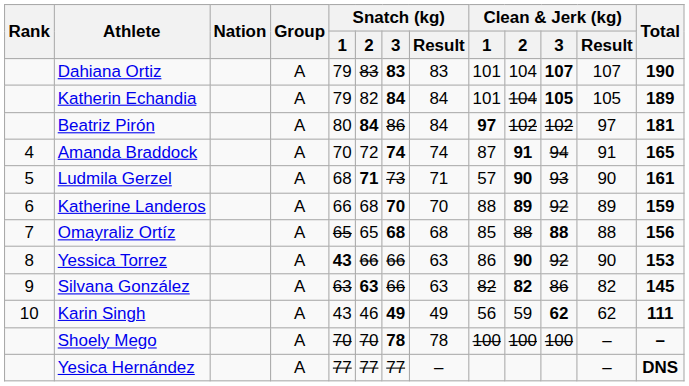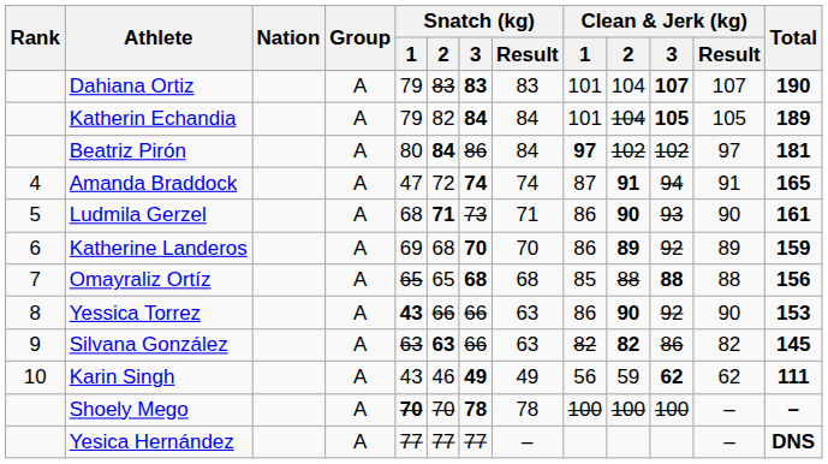 <table class="wikitable sortable" style="text-align:center;">
 <tr>
 <th rowspan=2>Rank</th>
 <th rowspan=2>Athlete</th>
 <th rowspan=2>Nation</th>
 <th rowspan=2>Group</th>
 <th colspan=4>Snatch (kg)</th>
 <th colspan=4>Clean & Jerk (kg)</th>
 <th rowspan=2>Total</th>
 </tr>
 <tr>
 <th>1</th>
 <th>2</th>
 <th>3</th>
 <th>Result</th>
 <th>1</th>
 <th>2</th>
 <th>3</th>
 <th>Result</th>
 </tr>
 <tr>
 <td></td>
 <td align=left><a href='#'>Dahiana Ortiz</a></td>
 <td align=left></td>
 <td>A</td>
 <td>79</td>
 <td><s>83</s></td>
 <td><strong>83</strong></td>
 <td>83</td>
 <td>101</td>
 <td>104</td>
 <td><strong>107</strong></td>
 <td>107</td>
 <td><strong>190</strong></td>
 </tr>
 <tr>
 <td></td>
 <td align=left><a href='#'>Katherin Echandia</a></td>
 <td align=left></td>
 <td>A</td>
 <td>79</td>
 <td>82</td>
 <td><strong>84</strong></td>
 <td>84</td>
 <td>101</td>
 <td><s>104</s></td>
 <td><strong>105</strong></td>
 <td>105</td>
 <td><strong>189</strong></td>
 </tr>
 <tr>
 <td></td>
 <td align=left><a href='#'>Beatriz Pirón</a></td>
 <td align=left></td>
 <td>A</td>
 <td>80</td>
 <td><strong>84</strong></td>
 <td><s>86</s></td>
 <td>84</td>
 <td><strong>97</strong></td>
 <td><s>102</s></td>
 <td><s>102</s></td>
 <td>97</td>
 <td><strong>181</strong></td>
 </tr>
 <tr>
 <td>4</td>
 <td align=left><a href='#'>Amanda Braddock</a></td>
 <td align=left></td>
 <td>A</td>
-<td>70</td>
+<td>47</td>
 <td>72</td>
 <td><strong>74</strong></td>
 <td>74</td>
 <td>87</td>
 <td><strong>91</strong></td>
 <td><s>94</s></td>
 <td>91</td>
 <td><strong>165</strong></td>
 </tr>
 <tr>
 <td>5</td>
 <td align=left><a href='#'>Ludmila Gerzel</a></td>
 <td align=left></td>
 <td>A</td>
 <td>68</td>
 <td><strong>71</strong></td>
 <td><s>73</s></td>
 <td>71</td>
-<td>57</td>
+<td>86</td>
 <td><strong>90</strong></td>
 <td><s>93</s></td>
 <td>90</td>
 <td><strong>161</strong></td>
 </tr>
 <tr>
 <td>6</td>
 <td align=left><a href='#'>Katherine Landeros</a></td>
 <td align=left></td>
 <td>A</td>
-<td>66</td>
+<td>69</td>
 <td>68</td>
 <td><strong>70</strong></td>
 <td>70</td>
-<td>88</td>
+<td>86</td>
 <td><strong>89</strong></td>
 <td><s>92</s></td>
 <td>89</td>
 <td><strong>159</strong></td>
 </tr>
 <tr>
 <td>7</td>
 <td align=left><a href='#'>Omayraliz Ortíz</a></td>
 <td align=left></td>
 <td>A</td>
 <td><s>65</s></td>
 <td>65</td>
 <td><strong>68</strong></td>
 <td>68</td>
 <td>85</td>
 <td><s>88</s></td>
 <td><strong>88</strong></td>
 <td>88</td>
 <td><strong>156</strong></td>
 </tr>
 <tr>
 <td>8</td>
 <td align=left><a href='#'>Yessica Torrez</a></td>
 <td align=left></td>
 <td>A</td>
 <td><strong>43</strong></td>
 <td><s>66</s></td>
 <td><s>66</s></td>
 <td>63</td>
 <td>86</td>
 <td><strong>90</strong></td>
 <td><s>92</s></td>
 <td>90</td>
 <td><strong>153</strong></td>
 </tr>
 <tr>
 <td>9</td>
 <td align=left><a href='#'>Silvana González</a></td>
 <td align=left></td>
 <td>A</td>
 <td><s>63</s></td>
 <td><strong>63</strong></td>
 <td><s>66</s></td>
 <td>63</td>
 <td><s>82</s></td>
 <td><strong>82</strong></td>
 <td><s>86</s></td>
 <td>82</td>
 <td><strong>145</strong></td>
 </tr>
 <tr>
 <td>10</td>
 <td align=left><a href='#'>Karin Singh</a></td>
 <td align=left></td>
 <td>A</td>
 <td>43</td>
 <td>46</td>
 <td><strong>49</strong></td>
 <td>49</td>
 <td>56</td>
 <td>59</td>
 <td><strong>62</strong></td>
 <td>62</td>
 <td><strong>111</strong></td>
 </tr>
 <tr>
 <td></td>
 <td align=left><a href='#'>Shoely Mego</a></td>
 <td align=left></td>
 <td>A</td>
-<td><s>70</s></td>
+<td><strong><s>70</s></strong></td>
 <td><s>70</s></td>
 <td><strong>78</strong></td>
 <td>78</td>
 <td><s>100</s></td>
 <td><s>100</s></td>
 <td><s>100</s></td>
 <td>–</td>
 <td><strong>–</strong></td>
 </tr>
 <tr>
 <td></td>
 <td align=left><a href='#'>Yesica Hernández</a></td>
 <td align=left></td>
 <td>A</td>
 <td><s>77</s></td>
 <td><s>77</s></td>
 <td><s>77</s></td>
 <td>–</td>
 <td></td>
 <td></td>
 <td></td>
 <td>–</td>
 <td><strong>DNS</strong></td>
 </tr>
 </table>
